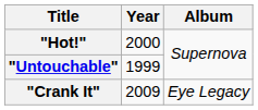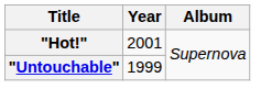 <table class="wikitable plainrowheaders" style="text-align:center">
 <tr>
 <th>Title</th>
 <th>Year</th>
 <th>Album</th>
 </tr>
 <tr>
 <th scope="row">"Hot!"</th>
-<td>2000</td>
+<td>2001</td>
 <td rowspan="2"><em>Supernova</em></td>
 </tr>
 <tr>
 <th scope="row">"<a href='#'>Untouchable</a>" </th>
 <td>1999</td>
 </tr>
-<tr>
-<th scope="row">"Crank It" </th>
-<td>2009</td>
-<td><em>Eye Legacy</em></td>
-</tr>
 </table>
